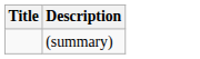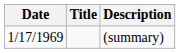 <table class="wikitable">
 <tr>
+<th>Date</th>
 <th>Title</th>
 <th>Description</th>
 </tr>
 <tr>
+<td>1/17/1969</td>
 <td></td>
 <td>(summary)</td>
 </tr>
 </table>
